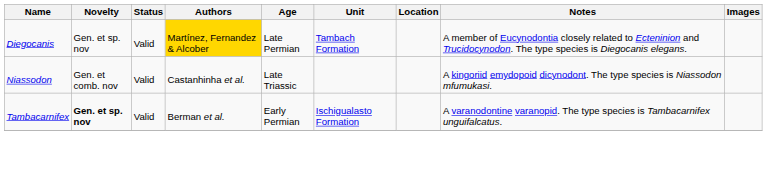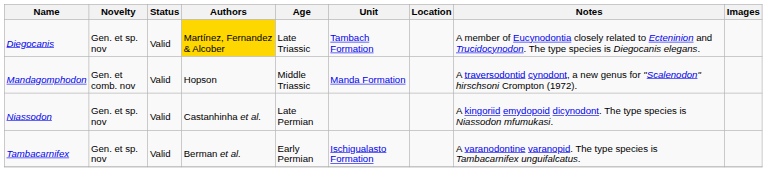 <table class="wikitable sortable" align="center" width="100%">
 <tr>
 <th>Name</th>
 <th>Novelty</th>
 <th>Status</th>
 <th>Authors</th>
 <th>Age</th>
 <th>Unit</th>
 <th>Location</th>
 <th>Notes</th>
 <th>Images</th>
 </tr>
 <tr>
 <td><br><em><a href='#'>Diegocanis</a></em></td>
 <td><br>Gen. et sp. nov</td>
 <td><br>Valid</td>
 <td style="background: gold;"><br>Martínez, Fernandez & Alcober</td>
-<td><br>Late Permian</td>
+<td><br>Late Triassic</td>
 <td><br><a href='#'>Tambach Formation</a></td>
 <td><br></td>
 <td><br>A member of <a href='#'>Eucynodontia</a> closely related to <em><a href='#'>Ecteninion</a></em> and <em><a href='#'>Trucidocynodon</a></em>. The type species is <em>Diegocanis elegans</em>.</td>
 <td></td>
 </tr>
 <tr>
-<td><br><em><a href='#'>Niassodon</a></em></td>
+<td><br><em><a href='#'>Mandagomphodon</a></em></td>
 <td><br>Gen. et comb. nov</td>
 <td><br>Valid</td>
+<td><br>Hopson</td>
+<td><br>Middle Triassic</td>
+<td><br><a href='#'>Manda Formation</a></td>
+<td><br></td>
+<td><br>A <a href='#'>traversodontid</a> <a href='#'>cynodont</a>, a new genus for <em>"<a href='#'>Scalenodon</a>" hirschsoni</em> Crompton (1972).</td>
+<td></td>
+</tr>
+<tr>
+<td><br><em><a href='#'>Niassodon</a></em></td>
+<td><br>Gen. et sp. nov</td>
+<td><br>Valid</td>
 <td><br>Castanhinha <em>et al.</em></td>
-<td><br>Late Triassic</td>
+<td><br>Late Permian</td>
 <td></td>
 <td><br></td>
 <td><br>A <a href='#'>kingoriid</a> <a href='#'>emydopoid</a> <a href='#'>dicynodont</a>. The type species is <em>Niassodon mfumukasi</em>.</td>
 <td></td>
 </tr>
 <tr>
 <td><br><em><a href='#'>Tambacarnifex</a></em></td>
-<td><strong><br>Gen. et sp. nov</strong></td>
+<td><br>Gen. et sp. nov</td>
 <td><br>Valid</td>
 <td><br>Berman <em>et al.</em></td>
 <td><br>Early Permian</td>
 <td><br><a href='#'>Ischigualasto Formation</a></td>
 <td><br></td>
 <td><br>A <a href='#'>varanodontine</a> <a href='#'>varanopid</a>. The type species is <em>Tambacarnifex unguifalcatus</em>.</td>
 <td></td>
 </tr>
 <tr>
 </tr>
 </table>
